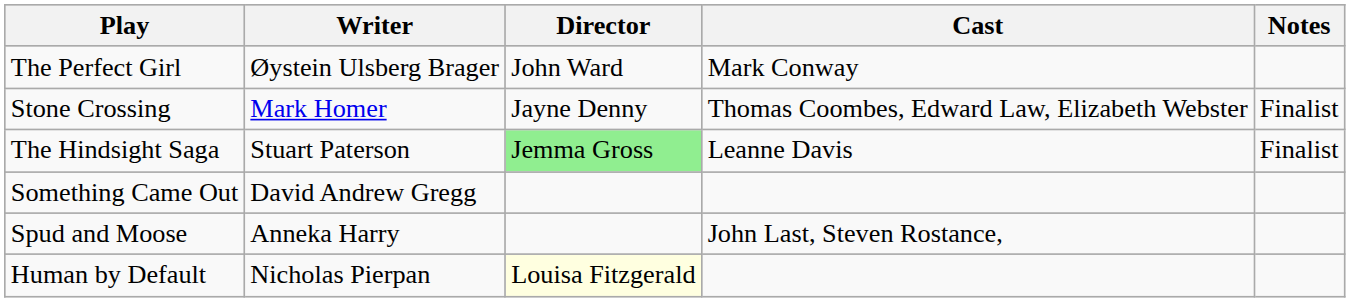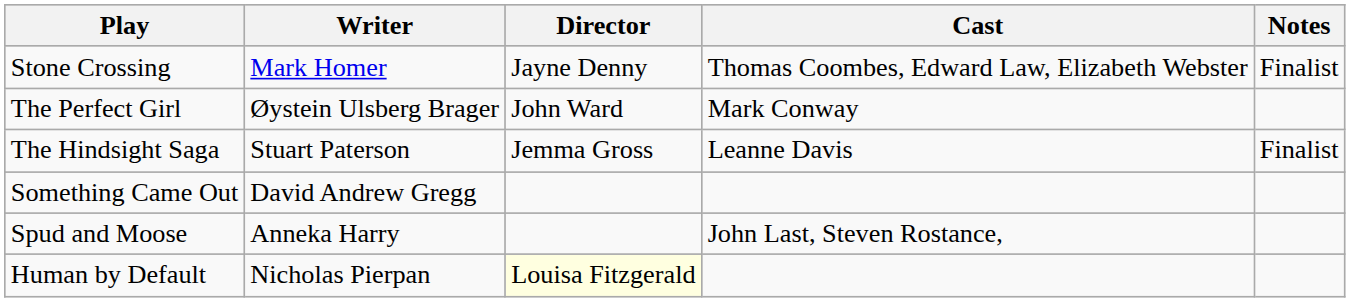 <table class="wikitable">
 <tr>
 <th>Play</th>
 <th>Writer</th>
 <th>Director</th>
 <th>Cast</th>
 <th>Notes</th>
 </tr>
 <tr>
+<td>Stone Crossing</td>
+<td><a href='#'>Mark Homer</a></td>
+<td>Jayne Denny</td>
+<td>Thomas Coombes, Edward Law, Elizabeth Webster</td>
+<td>Finalist</td>
+</tr>
+<tr>
 <td>The Perfect Girl</td>
 <td>Øystein Ulsberg Brager</td>
 <td>John Ward</td>
 <td>Mark Conway</td>
 <td></td>
 </tr>
 <tr>
-<td>Stone Crossing</td>
-<td><a href='#'>Mark Homer</a></td>
-<td>Jayne Denny</td>
-<td>Thomas Coombes, Edward Law, Elizabeth Webster</td>
-<td>Finalist</td>
-</tr>
-<tr>
 <td>The Hindsight Saga</td>
 <td>Stuart Paterson</td>
-<td style="background: lightgreen;">Jemma Gross</td>
+<td>Jemma Gross</td>
 <td>Leanne Davis</td>
 <td>Finalist</td>
 </tr>
 <tr>
 <td>Something Came Out</td>
 <td>David Andrew Gregg</td>
 <td></td>
 <td></td>
 <td></td>
 </tr>
 <tr>
 <td>Spud and Moose</td>
 <td>Anneka Harry</td>
 <td></td>
 <td>John Last, Steven Rostance,</td>
 <td></td>
 </tr>
 <tr>
 <td>Human by Default</td>
 <td>Nicholas Pierpan</td>
 <td style="background: lightyellow;">Louisa Fitzgerald</td>
 <td></td>
 <td></td>
 </tr>
 </table>
